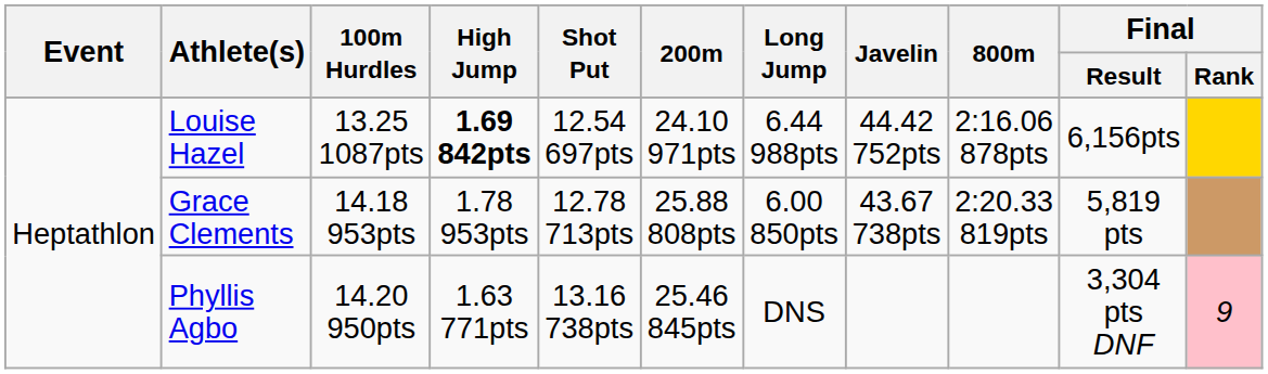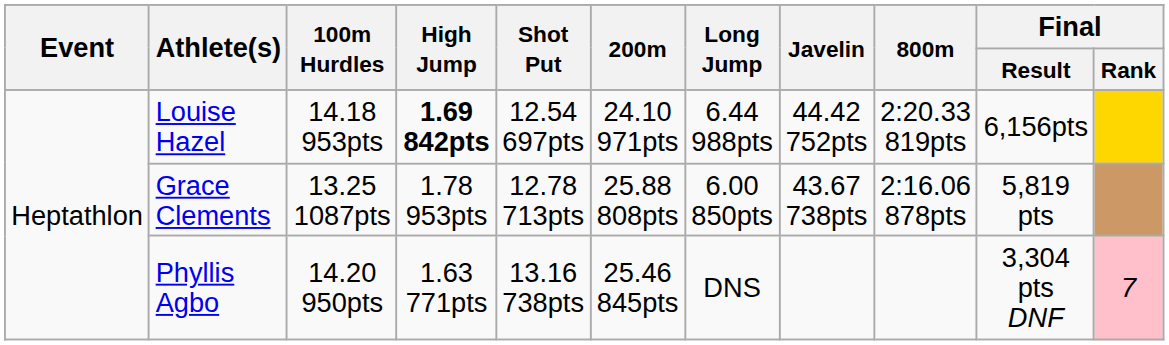 <table class=wikitable style="font-size:90%">
 <tr>
 <th rowspan="2" style="width:150px;">Event</th>
 <th rowspan="2" style="width:150px;">Athlete(s)</th>
 <th rowspan="2" style="width:50px;"><small>100m<br>Hurdles</small></th>
 <th rowspan="2" style="width:50px;"><small>High<br>Jump</small></th>
 <th rowspan="2" style="width:50px;"><small>Shot<br>Put</small></th>
 <th rowspan="2" style="width:50px;"><small>200m</small></th>
 <th rowspan="2" style="width:50px;"><small>Long<br>Jump</small></th>
 <th rowspan="2" style="width:50px;"><small>Javelin</small></th>
 <th rowspan="2" style="width:50px;"><small>800m</small></th>
 <th colspan="2" style="width:175px;">Final</th>
 </tr>
 <tr>
 <th style="line-height:1em; width:100px;"><small>Result</small></th>
 <th style="line-height:1em; width:75px;"><small>Rank</small></th>
 </tr>
 <tr>
 <td rowspan=3>Heptathlon</td>
 <td><a href='#'>Louise Hazel</a></td>
-<td style="text-align:center;">13.25<br>1087pts</td>
+<td style="text-align:center;">14.18<br>953pts</td>
 <td style="text-align:center;"><strong>1.69<br>842pts</strong></td>
 <td style="text-align:center;">12.54<br>697pts</td>
 <td style="text-align:center;">24.10<br>971pts</td>
 <td style="text-align:center;">6.44<br>988pts</td>
 <td style="text-align:center;">44.42<br>752pts</td>
-<td style="text-align:center;">2:16.06<br>878pts</td>
+<td style="text-align:center;">2:20.33<br>819pts</td>
 <td style="text-align:center;">6,156pts</td>
 <td style="text-align:center; background:gold;"></td>
 </tr>
 <tr>
 <td><a href='#'>Grace Clements</a></td>
-<td style="text-align:center;">14.18<br>953pts</td>
+<td style="text-align:center;">13.25<br>1087pts</td>
 <td style="text-align:center;">1.78<br>953pts</td>
 <td style="text-align:center;">12.78<br>713pts</td>
 <td style="text-align:center;">25.88<br>808pts</td>
 <td style="text-align:center;">6.00<br>850pts</td>
 <td style="text-align:center;">43.67<br>738pts</td>
-<td style="text-align:center;">2:20.33<br>819pts</td>
+<td style="text-align:center;">2:16.06<br>878pts</td>
 <td style="text-align:center;">5,819 pts</td>
 <td style="text-align:center; background:#c96;"></td>
 </tr>
 <tr>
 <td><a href='#'>Phyllis Agbo</a></td>
 <td style="text-align:center;">14.20<br>950pts</td>
 <td style="text-align:center;">1.63<br>771pts</td>
 <td style="text-align:center;">13.16<br>738pts</td>
 <td style="text-align:center;">25.46<br>845pts</td>
 <td style="text-align:center;">DNS</td>
 <td style="text-align:center;"></td>
 <td style="text-align:center;"></td>
 <td style="text-align:center;">3,304 pts<br><em>DNF</em></td>
-<td style="text-align:center; background:pink;"><em>9</em></td>
+<td style="text-align:center; background:pink;"><em>7</em></td>
 </tr>
 </table>
